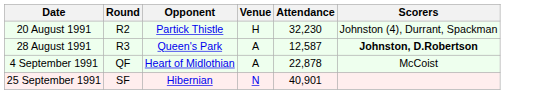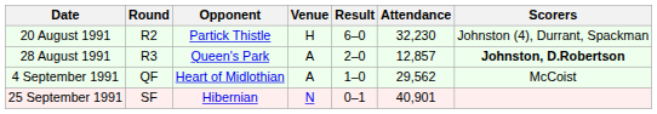 <table class="wikitable sortable" style="font-size:100%; text-align:center">
 <tr>
 <th>Date</th>
 <th>Round</th>
 <th>Opponent</th>
 <th>Venue</th>
+<th>Result</th>
 <th>Attendance</th>
 <th>Scorers</th>
 </tr>
 <tr bgcolor = "#EEFFEE">
 <td>20 August 1991</td>
 <td>R2</td>
 <td><a href='#'>Partick Thistle</a></td>
 <td>H</td>
+<td>6–0</td>
 <td>32,230</td>
 <td>Johnston (4), Durrant, Spackman</td>
 </tr>
 <tr bgcolor = "#EEFFEE">
 <td>28 August 1991</td>
 <td>R3</td>
 <td><a href='#'>Queen's Park</a></td>
 <td>A</td>
-<td>12,587</td>
+<td>2–0</td>
+<td>12,857</td>
 <td><strong>Johnston, D.Robertson</strong></td>
 </tr>
 <tr bgcolor = "#EEFFEE">
 <td>4 September 1991</td>
 <td>QF</td>
 <td><a href='#'>Heart of Midlothian</a></td>
 <td>A</td>
-<td>22,878</td>
+<td>1–0</td>
+<td>29,562</td>
 <td>McCoist</td>
 </tr>
 <tr bgcolor = "#FFEEEE">
 <td>25 September 1991</td>
 <td>SF</td>
 <td><a href='#'>Hibernian</a></td>
 <td><a href='#'>N</a></td>
+<td>0–1</td>
 <td>40,901</td>
 <td></td>
 </tr>
 </table>
